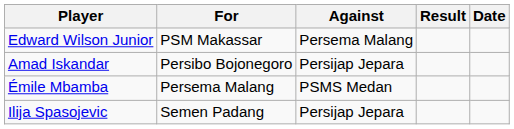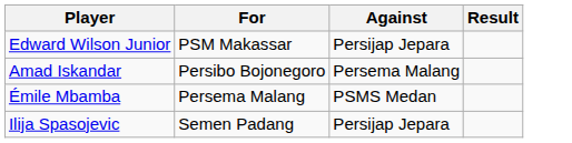 <table class="wikitable">
 <tr>
 <th>Player</th>
 <th>For</th>
 <th>Against</th>
 <th align=center>Result</th>
-<th>Date</th>
 </tr>
 <tr>
 <td> <a href='#'>Edward Wilson Junior</a></td>
 <td>PSM Makassar</td>
-<td>Persema Malang</td>
+<td>Persijap Jepara</td>
 <td align="center"></td>
-<td></td>
 </tr>
 <tr>
 <td> <a href='#'>Amad Iskandar</a></td>
 <td>Persibo Bojonegoro</td>
-<td>Persijap Jepara</td>
+<td>Persema Malang</td>
 <td align="center"></td>
-<td></td>
 </tr>
 <tr>
 <td> <a href='#'>Émile Mbamba</a></td>
 <td>Persema Malang</td>
 <td>PSMS Medan</td>
 <td align="center"></td>
-<td></td>
 </tr>
 <tr>
 <td> <a href='#'>Ilija Spasojevic</a></td>
 <td>Semen Padang</td>
 <td>Persijap Jepara</td>
 <td align="center"></td>
-<td></td>
 </tr>
 </table>
